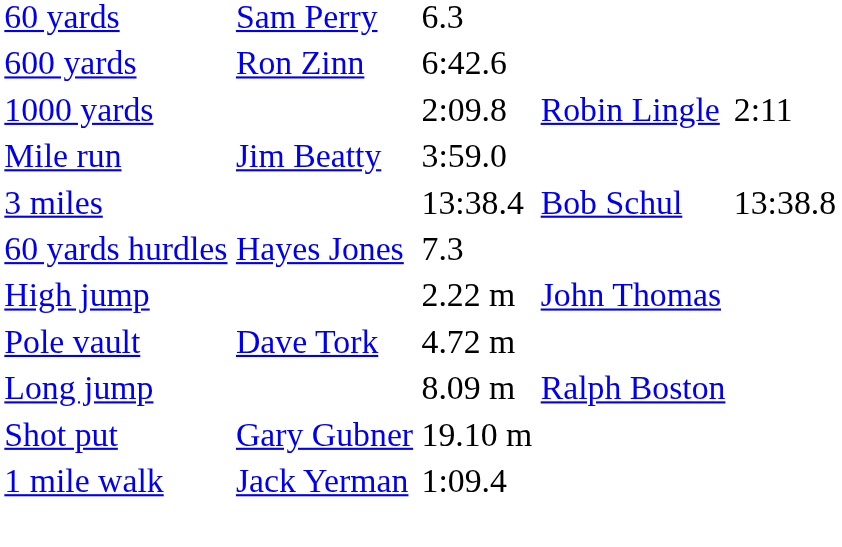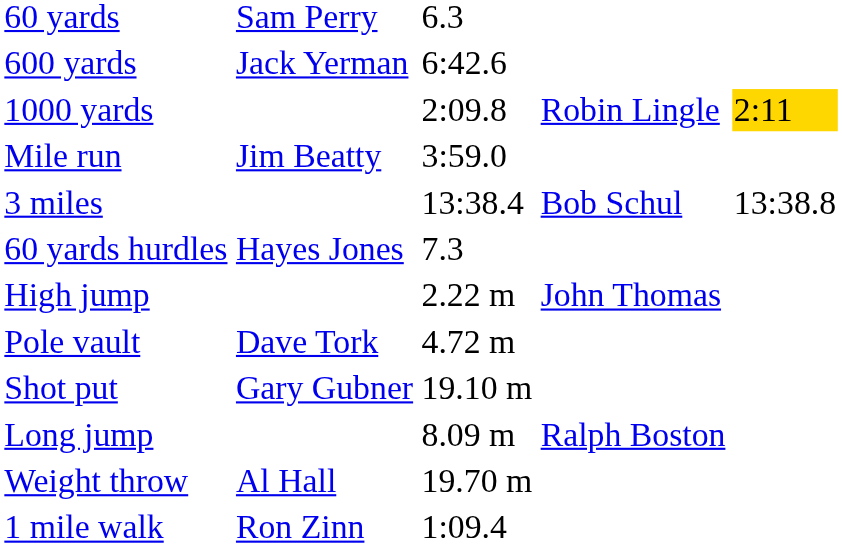 <table>
 <tr>
 <td><a href='#'>60 yards</a></td>
 <td><a href='#'>Sam Perry</a></td>
 <td>6.3</td>
 <td></td>
 <td></td>
 <td></td>
 <td></td>
 </tr>
 <tr>
 <td><a href='#'>600 yards</a></td>
-<td><a href='#'>Ron Zinn</a></td>
+<td><a href='#'>Jack Yerman</a></td>
 <td>6:42.6</td>
 <td></td>
 <td></td>
 <td></td>
 <td></td>
 </tr>
 <tr>
 <td><a href='#'>1000 yards</a></td>
 <td></td>
 <td>2:09.8</td>
 <td><a href='#'>Robin Lingle</a></td>
-<td>2:11</td>
+<td style="background: gold;">2:11</td>
 <td></td>
 <td></td>
 </tr>
 <tr>
 <td><a href='#'>Mile run</a></td>
 <td><a href='#'>Jim Beatty</a></td>
 <td>3:59.0</td>
 <td></td>
 <td></td>
 <td></td>
 <td></td>
 </tr>
 <tr>
 <td><a href='#'>3 miles</a></td>
 <td></td>
 <td>13:38.4</td>
 <td><a href='#'>Bob Schul</a></td>
 <td>13:38.8</td>
 <td></td>
 <td></td>
 </tr>
 <tr>
 <td><a href='#'>60 yards hurdles</a></td>
 <td><a href='#'>Hayes Jones</a></td>
 <td>7.3</td>
 <td></td>
 <td></td>
 <td></td>
 <td></td>
 </tr>
 <tr>
 <td><a href='#'>High jump</a></td>
 <td></td>
 <td>2.22 m</td>
 <td><a href='#'>John Thomas</a></td>
 <td></td>
 <td></td>
 <td></td>
 </tr>
 <tr>
 <td><a href='#'>Pole vault</a></td>
 <td><a href='#'>Dave Tork</a></td>
 <td>4.72 m</td>
 <td></td>
 <td></td>
 <td></td>
 <td></td>
 </tr>
 <tr>
+<td><a href='#'>Shot put</a></td>
+<td><a href='#'>Gary Gubner</a></td>
+<td>19.10 m</td>
+<td></td>
+<td></td>
+<td></td>
+<td></td>
+</tr>
+<tr>
 <td><a href='#'>Long jump</a></td>
 <td></td>
 <td>8.09 m</td>
 <td><a href='#'>Ralph Boston</a></td>
 <td></td>
 <td></td>
 <td></td>
 </tr>
 <tr>
-<td><a href='#'>Shot put</a></td>
-<td><a href='#'>Gary Gubner</a></td>
-<td>19.10 m</td>
+<td><a href='#'>Weight throw</a></td>
+<td><a href='#'>Al Hall</a></td>
+<td>19.70 m</td>
 <td></td>
 <td></td>
 <td></td>
 <td></td>
 </tr>
 <tr>
 <td><a href='#'>1 mile walk</a></td>
-<td><a href='#'>Jack Yerman</a></td>
+<td><a href='#'>Ron Zinn</a></td>
 <td>1:09.4</td>
 <td></td>
 <td></td>
 <td></td>
 <td></td>
 </tr>
 </table>
